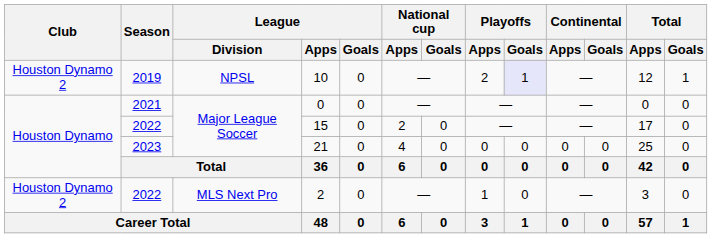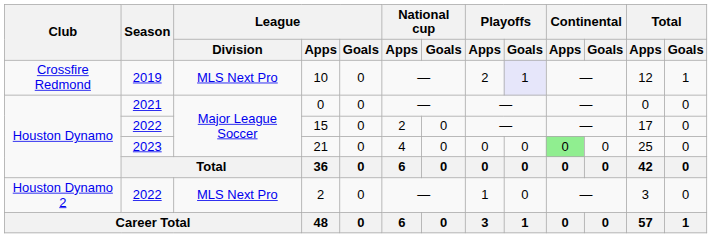 <table class="wikitable" style="text-align:center">
 <tr>
 <th rowspan="2">Club</th>
 <th rowspan="2">Season</th>
 <th colspan="3">League</th>
 <th colspan="2">National cup</th>
 <th colspan="2">Playoffs</th>
 <th colspan="2">Continental</th>
 <th colspan="2">Total</th>
 </tr>
 <tr>
 <th>Division</th>
 <th>Apps</th>
 <th>Goals</th>
 <th>Apps</th>
 <th>Goals</th>
 <th>Apps</th>
 <th>Goals</th>
 <th>Apps</th>
 <th>Goals</th>
 <th>Apps</th>
 <th>Goals</th>
 </tr>
 <tr>
-<td><a href='#'>Houston Dynamo 2</a></td>
+<td><a href='#'>Crossfire Redmond</a></td>
 <td><a href='#'>2019</a></td>
-<td><a href='#'>NPSL</a></td>
+<td><a href='#'>MLS Next Pro</a></td>
 <td>10</td>
 <td>0</td>
 <td colspan="2">—</td>
 <td>2</td>
 <td style="background: lavender;">1</td>
 <td colspan="2">—</td>
 <td>12</td>
 <td>1</td>
 </tr>
 <tr>
 <td rowspan="4"><a href='#'>Houston Dynamo</a></td>
 <td><a href='#'>2021</a></td>
 <td rowspan="3"><a href='#'>Major League Soccer</a></td>
 <td>0</td>
 <td>0</td>
 <td colspan="2">—</td>
 <td colspan="2">—</td>
 <td colspan="2">—</td>
 <td>0</td>
 <td>0</td>
 </tr>
 <tr>
 <td><a href='#'>2022</a></td>
 <td>15</td>
 <td>0</td>
 <td>2</td>
 <td>0</td>
 <td colspan="2">—</td>
 <td colspan="2">—</td>
 <td>17</td>
 <td>0</td>
 </tr>
 <tr>
 <td><a href='#'>2023</a></td>
 <td>21</td>
 <td>0</td>
 <td>4</td>
 <td>0</td>
 <td>0</td>
 <td>0</td>
-<td>0</td>
+<td style="background: lightgreen;">0</td>
 <td>0</td>
 <td>25</td>
 <td>0</td>
 </tr>
 <tr>
 <th colspan="2">Total</th>
 <th>36</th>
 <th>0</th>
 <th>6</th>
 <th>0</th>
 <th>0</th>
 <th>0</th>
 <th>0</th>
 <th>0</th>
 <th>42</th>
 <th>0</th>
 </tr>
 <tr>
 <td><a href='#'>Houston Dynamo 2</a></td>
 <td><a href='#'>2022</a></td>
 <td><a href='#'>MLS Next Pro</a></td>
 <td>2</td>
 <td>0</td>
 <td colspan="2">—</td>
 <td>1</td>
 <td>0</td>
 <td colspan="2">—</td>
 <td>3</td>
 <td>0</td>
 </tr>
 <tr>
 <th colspan="3">Career Total</th>
 <th>48</th>
 <th>0</th>
 <th>6</th>
 <th>0</th>
 <th>3</th>
 <th>1</th>
 <th>0</th>
 <th>0</th>
 <th>57</th>
 <th>1</th>
 </tr>
 </table>
